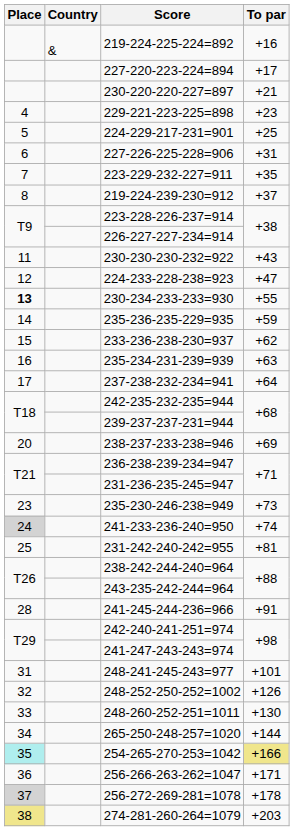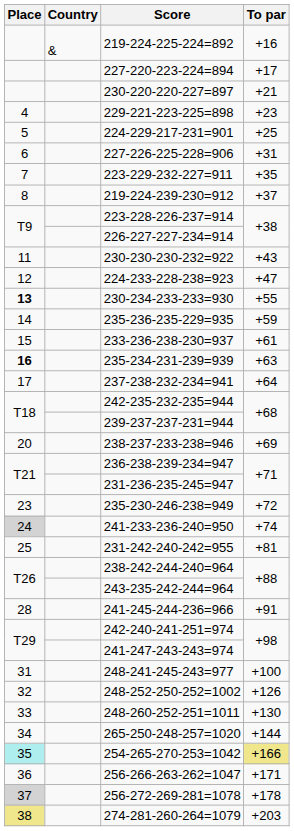 <table class="wikitable" style="font-size:95%;">
 <tr>
 <th>Place</th>
 <th>Country</th>
 <th>Score</th>
 <th>To par</th>
 </tr>
 <tr>
 <td align=center></td>
 <td><br>& </td>
 <td>219-224-225-224=892</td>
 <td align=center>+16</td>
 </tr>
 <tr>
 <td align=center></td>
 <td></td>
 <td>227-220-223-224=894</td>
 <td align=center>+17</td>
 </tr>
 <tr>
 <td align=center></td>
 <td></td>
 <td>230-220-220-227=897</td>
 <td align=center>+21</td>
 </tr>
 <tr>
 <td align=center>4</td>
 <td></td>
 <td>229-221-223-225=898</td>
 <td align=center>+23</td>
 </tr>
 <tr>
 <td align=center>5</td>
 <td></td>
 <td>224-229-217-231=901</td>
 <td align=center>+25</td>
 </tr>
 <tr>
 <td align=center>6</td>
 <td></td>
 <td>227-226-225-228=906</td>
 <td align=center>+31</td>
 </tr>
 <tr>
 <td align=center>7</td>
 <td></td>
 <td>223-229-232-227=911</td>
 <td align=center>+35</td>
 </tr>
 <tr>
 <td align=center>8</td>
 <td></td>
 <td>219-224-239-230=912</td>
 <td align=center>+37</td>
 </tr>
 <tr>
 <td align=center rowspan=2>T9</td>
 <td></td>
 <td>223-228-226-237=914</td>
 <td align=center rowspan=2>+38</td>
 </tr>
 <tr>
 <td></td>
 <td>226-227-227-234=914</td>
 </tr>
 <tr>
 <td align=center>11</td>
 <td></td>
 <td>230-230-230-232=922</td>
 <td align=center>+43</td>
 </tr>
 <tr>
 <td align=center>12</td>
 <td></td>
 <td>224-233-228-238=923</td>
 <td align=center>+47</td>
 </tr>
 <tr>
 <td align=center><strong>13</strong></td>
 <td></td>
 <td>230-234-233-233=930</td>
 <td align=center>+55</td>
 </tr>
 <tr>
 <td align=center>14</td>
 <td></td>
 <td>235-236-235-229=935</td>
 <td align=center>+59</td>
 </tr>
 <tr>
 <td align=center>15</td>
 <td></td>
 <td>233-236-238-230=937</td>
-<td align=center>+62</td>
+<td align=center>+61</td>
 </tr>
 <tr>
-<td align=center>16</td>
+<td align=center><strong>16</strong></td>
 <td></td>
 <td>235-234-231-239=939</td>
 <td align=center>+63</td>
 </tr>
 <tr>
 <td align=center>17</td>
 <td></td>
 <td>237-238-232-234=941</td>
 <td align=center>+64</td>
 </tr>
 <tr>
 <td align=center rowspan=2>T18</td>
 <td></td>
 <td>242-235-232-235=944</td>
 <td align=center rowspan=2>+68</td>
 </tr>
 <tr>
 <td></td>
 <td>239-237-237-231=944</td>
 </tr>
 <tr>
 <td align=center>20</td>
 <td></td>
 <td>238-237-233-238=946</td>
 <td align=center>+69</td>
 </tr>
 <tr>
 <td align=center rowspan=2>T21</td>
 <td></td>
 <td>236-238-239-234=947</td>
 <td align=center rowspan=2>+71</td>
 </tr>
 <tr>
 <td></td>
 <td>231-236-235-245=947</td>
 </tr>
 <tr>
 <td align=center>23</td>
 <td></td>
 <td>235-230-246-238=949</td>
-<td align=center>+73</td>
+<td align=center>+72</td>
 </tr>
 <tr>
 <td align=center style="background: lightgrey;">24</td>
 <td></td>
 <td>241-233-236-240=950</td>
 <td align=center>+74</td>
 </tr>
 <tr>
 <td align=center>25</td>
 <td></td>
 <td>231-242-240-242=955</td>
 <td align=center>+81</td>
 </tr>
 <tr>
 <td align=center rowspan=2>T26</td>
 <td></td>
 <td>238-242-244-240=964</td>
 <td align=center rowspan=2>+88</td>
 </tr>
 <tr>
 <td></td>
 <td>243-235-242-244=964</td>
 </tr>
 <tr>
 <td align=center>28</td>
 <td></td>
 <td>241-245-244-236=966</td>
 <td align=center>+91</td>
 </tr>
 <tr>
 <td align=center rowspan=2>T29</td>
 <td></td>
 <td>242-240-241-251=974</td>
 <td align=center rowspan=2>+98</td>
 </tr>
 <tr>
 <td></td>
 <td>241-247-243-243=974</td>
 </tr>
 <tr>
 <td align=center>31</td>
 <td></td>
 <td>248-241-245-243=977</td>
-<td align=center>+101</td>
+<td align=center>+100</td>
 </tr>
 <tr>
 <td align=center>32</td>
 <td></td>
 <td>248-252-250-252=1002</td>
 <td align=center>+126</td>
 </tr>
 <tr>
 <td align=center>33</td>
 <td></td>
 <td>248-260-252-251=1011</td>
 <td align=center>+130</td>
 </tr>
 <tr>
 <td align=center>34</td>
 <td></td>
 <td>265-250-248-257=1020</td>
 <td align=center>+144</td>
 </tr>
 <tr>
 <td align=center style="background: paleturquoise;">35</td>
 <td></td>
 <td>254-265-270-253=1042</td>
 <td align=center style="background: khaki;">+166</td>
 </tr>
 <tr>
 <td align=center>36</td>
 <td></td>
 <td>256-266-263-262=1047</td>
 <td align=center>+171</td>
 </tr>
 <tr>
 <td align=center style="background: lightgrey;">37</td>
 <td></td>
 <td>256-272-269-281=1078</td>
 <td align=center>+178</td>
 </tr>
 <tr>
 <td align=center style="background: khaki;">38</td>
 <td></td>
 <td>274-281-260-264=1079</td>
 <td align=center>+203</td>
 </tr>
 </table>
